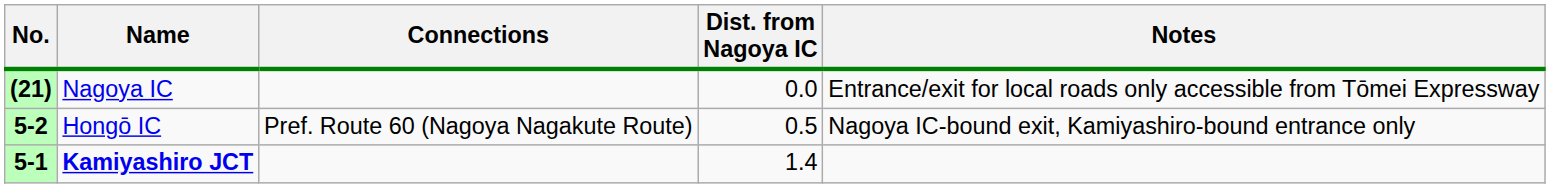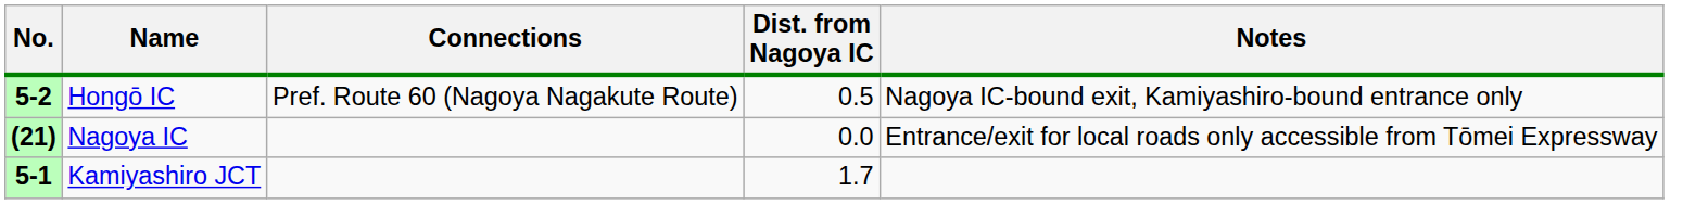 <table table class="wikitable">
 <tr>
 <th style="border-bottom:3px solid green;">No.</th>
 <th style="border-bottom:3px solid green;">Name</th>
 <th style="border-bottom:3px solid green;">Connections</th>
 <th style="border-bottom:3px solid green;">Dist. from<br>Nagoya IC</th>
 <th style="border-bottom:3px solid green;">Notes</th>
 </tr>
 <tr>
+<th style="background-color:#BFB;">5-2</th>
+<td><a href='#'>Hongō IC</a></td>
+<td>Pref. Route 60 (Nagoya Nagakute Route)</td>
+<td style="text-align:right;">0.5</td>
+<td>Nagoya IC-bound exit, Kamiyashiro-bound entrance only</td>
+</tr>
+<tr>
 <th style="background-color:#BFB;">(21)</th>
 <td><a href='#'>Nagoya IC</a></td>
 <td></td>
 <td style="text-align:right;">0.0</td>
 <td>Entrance/exit for local roads only accessible from Tōmei Expressway</td>
 </tr>
 <tr>
-<th style="background-color:#BFB;">5-2</th>
-<td><a href='#'>Hongō IC</a></td>
-<td>Pref. Route 60 (Nagoya Nagakute Route)</td>
-<td style="text-align:right;">0.5</td>
-<td>Nagoya IC-bound exit, Kamiyashiro-bound entrance only</td>
-</tr>
-<tr>
 <th style="background-color:#BFB;">5-1</th>
-<td><strong><a href='#'>Kamiyashiro JCT</a></strong></td>
+<td><a href='#'>Kamiyashiro JCT</a></td>
 <td></td>
-<td style="text-align:right;">1.4</td>
+<td style="text-align:right;">1.7</td>
 <td></td>
 </tr>
 </table>
